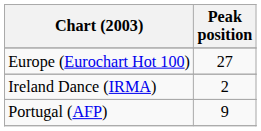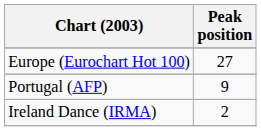 <table class="wikitable sortable">
 <tr>
 <th>Chart (2003)</th>
 <th>Peak<br>position</th>
 </tr>
 <tr>
 </tr>
 <tr>
 </tr>
 <tr>
 </tr>
 <tr>
 </tr>
 <tr>
 <td>Europe (<a href='#'>Eurochart Hot 100</a>)</td>
 <td align="center">27</td>
 </tr>
 <tr>
 </tr>
 <tr>
 </tr>
 <tr>
-<td>Ireland Dance (<a href='#'>IRMA</a>)</td>
-<td align="center">2</td>
+<td>Portugal (<a href='#'>AFP</a>)</td>
+<td align="center">9</td>
 </tr>
 <tr>
 </tr>
 <tr>
 </tr>
 <tr>
-<td>Portugal (<a href='#'>AFP</a>)</td>
-<td align="center">9</td>
+<td>Ireland Dance (<a href='#'>IRMA</a>)</td>
+<td align="center">2</td>
 </tr>
 <tr>
 </tr>
 <tr>
 </tr>
 <tr>
 </tr>
 <tr>
 </tr>
 <tr>
 </tr>
 </table>
